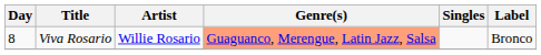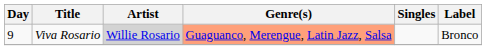 <table class="wikitable sortable" style="text-align: left;">
 <tr>
 <th>Day</th>
 <th>Title</th>
 <th>Artist</th>
 <th>Genre(s)</th>
 <th>Singles</th>
 <th>Label</th>
 </tr>
 <tr>
-<td>8</td>
+<td>9</td>
 <td><em>Viva Rosario</em></td>
-<td><a href='#'>Willie Rosario</a></td>
+<td style="background: lightgrey;"><a href='#'>Willie Rosario</a></td>
 <td style="background: lightsalmon;"><a href='#'>Guaguanco</a>, <a href='#'>Merengue</a>, <a href='#'>Latin Jazz</a>, <a href='#'>Salsa</a></td>
 <td></td>
 <td>Bronco</td>
 </tr>
 <tr>
 </tr>
 </table>
